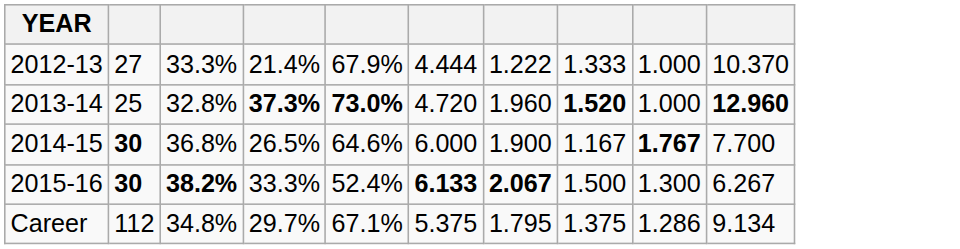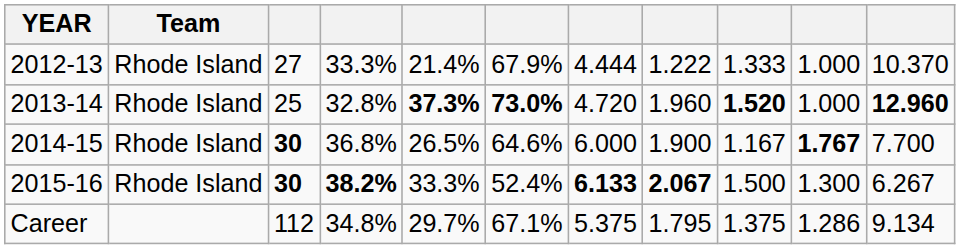 <table class="wikitable">
 <tr>
 <th>YEAR</th>
+<th>Team</th>
 <th></th>
 <th></th>
 <th></th>
 <th></th>
 <th></th>
 <th></th>
 <th></th>
 <th></th>
 <th></th>
 </tr>
 <tr>
 <td>2012-13</td>
+<td>Rhode Island</td>
 <td>27</td>
 <td>33.3%</td>
 <td>21.4%</td>
 <td>67.9%</td>
 <td>4.444</td>
 <td>1.222</td>
 <td>1.333</td>
 <td>1.000</td>
 <td>10.370</td>
 </tr>
 <tr>
 <td>2013-14</td>
+<td>Rhode Island</td>
 <td>25</td>
 <td>32.8%</td>
 <td><strong>37.3%</strong></td>
 <td><strong>73.0%</strong></td>
 <td>4.720</td>
 <td>1.960</td>
 <td><strong>1.520</strong></td>
 <td>1.000</td>
 <td><strong>12.960</strong></td>
 </tr>
 <tr>
 <td>2014-15</td>
+<td>Rhode Island</td>
 <td><strong>30</strong></td>
 <td>36.8%</td>
 <td>26.5%</td>
 <td>64.6%</td>
 <td>6.000</td>
 <td>1.900</td>
 <td>1.167</td>
 <td><strong>1.767</strong></td>
 <td>7.700</td>
 </tr>
 <tr>
 <td>2015-16</td>
+<td>Rhode Island</td>
 <td><strong>30</strong></td>
 <td><strong>38.2%</strong></td>
 <td>33.3%</td>
 <td>52.4%</td>
 <td><strong>6.133</strong></td>
 <td><strong>2.067</strong></td>
 <td>1.500</td>
 <td>1.300</td>
 <td>6.267</td>
 </tr>
 <tr>
 <td>Career</td>
+<td></td>
 <td>112</td>
 <td>34.8%</td>
 <td>29.7%</td>
 <td>67.1%</td>
 <td>5.375</td>
 <td>1.795</td>
 <td>1.375</td>
 <td>1.286</td>
 <td>9.134</td>
 </tr>
 </table>
